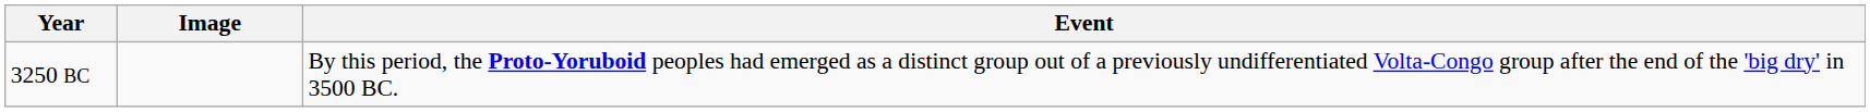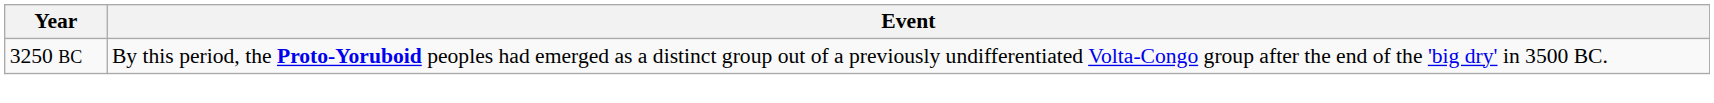 <table class="wikitable" width="100%">
 <tr>
 <th style="width:6%">Year</th>
-<th style="width:10%">Image</th>
 <th>Event</th>
 </tr>
 <tr>
 <td>3250 <small>BC</small></td>
-<td></td>
 <td>By this period, the <strong><a href='#'>Proto-Yoruboid</a></strong> peoples had emerged as a distinct group out of a previously undifferentiated <a href='#'>Volta-Congo</a> group after the end of the <a href='#'>'big dry'</a> in  3500 BC.</td>
 </tr>
 </table>
